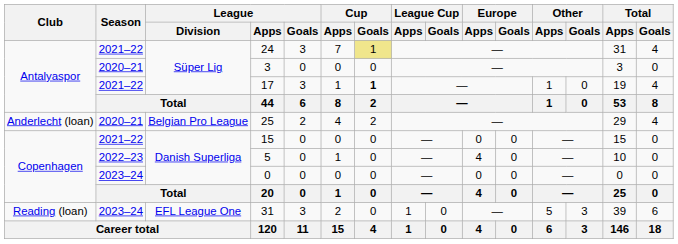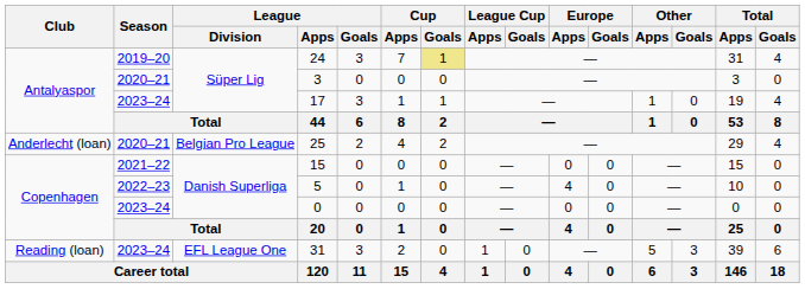 <table class="wikitable" style="text-align:center">
 <tr>
 <th rowspan="2">Club</th>
 <th rowspan="2">Season</th>
 <th colspan="3">League</th>
 <th colspan="2">Cup</th>
 <th colspan="2">League Cup</th>
 <th colspan="2">Europe</th>
 <th colspan="2">Other</th>
 <th colspan="2">Total</th>
 </tr>
 <tr>
 <th>Division</th>
 <th>Apps</th>
 <th>Goals</th>
 <th>Apps</th>
 <th>Goals</th>
 <th>Apps</th>
 <th>Goals</th>
 <th>Apps</th>
 <th>Goals</th>
 <th>Apps</th>
 <th>Goals</th>
 <th>Apps</th>
 <th>Goals</th>
 </tr>
 <tr>
 <td rowspan="4"><a href='#'>Antalyaspor</a></td>
-<td><a href='#'>2021–22</a></td>
+<td><a href='#'>2019–20</a></td>
 <td rowspan="3"><a href='#'>Süper Lig</a></td>
 <td>24</td>
 <td>3</td>
 <td>7</td>
 <td style="background: khaki;">1</td>
 <td colspan="6">—</td>
 <td>31</td>
 <td>4</td>
 </tr>
 <tr>
 <td><a href='#'>2020–21</a></td>
 <td>3</td>
 <td>0</td>
 <td>0</td>
 <td>0</td>
 <td colspan="6">—</td>
 <td>3</td>
 <td>0</td>
 </tr>
 <tr>
-<td><a href='#'>2021–22</a></td>
+<td><a href='#'>2023–24</a></td>
 <td>17</td>
 <td>3</td>
 <td>1</td>
-<td><strong>1</strong></td>
+<td>1</td>
 <td colspan="4">—</td>
 <td>1</td>
 <td>0</td>
 <td>19</td>
 <td>4</td>
 </tr>
 <tr>
 <th colspan="2">Total</th>
 <th>44</th>
 <th>6</th>
 <th>8</th>
 <th>2</th>
 <th colspan="4">—</th>
 <th>1</th>
 <th>0</th>
 <th>53</th>
 <th>8</th>
 </tr>
 <tr>
 <td><a href='#'>Anderlecht</a> (loan)</td>
 <td><a href='#'>2020–21</a></td>
 <td><a href='#'>Belgian Pro League</a></td>
 <td>25</td>
 <td>2</td>
 <td>4</td>
 <td>2</td>
 <td colspan="6">—</td>
 <td>29</td>
 <td>4</td>
 </tr>
 <tr>
 <td rowspan="4"><a href='#'>Copenhagen</a></td>
 <td><a href='#'>2021–22</a></td>
 <td rowspan="3"><a href='#'>Danish Superliga</a></td>
 <td>15</td>
 <td>0</td>
 <td>0</td>
 <td>0</td>
 <td colspan="2">—</td>
 <td>0</td>
 <td>0</td>
 <td colspan="2">—</td>
 <td>15</td>
 <td>0</td>
 </tr>
 <tr>
 <td><a href='#'>2022–23</a></td>
 <td>5</td>
 <td>0</td>
 <td>1</td>
 <td>0</td>
 <td colspan="2">—</td>
 <td>4</td>
 <td>0</td>
 <td colspan="2">—</td>
 <td>10</td>
 <td>0</td>
 </tr>
 <tr>
 <td><a href='#'>2023–24</a></td>
 <td>0</td>
 <td>0</td>
 <td>0</td>
 <td>0</td>
 <td colspan="2">—</td>
 <td>0</td>
 <td>0</td>
 <td colspan="2">—</td>
 <td>0</td>
 <td>0</td>
 </tr>
 <tr>
 <th colspan="2">Total</th>
 <th>20</th>
 <th>0</th>
 <th>1</th>
 <th>0</th>
 <th colspan="2">—</th>
 <th>4</th>
 <th>0</th>
 <th colspan="2">—</th>
 <th>25</th>
 <th>0</th>
 </tr>
 <tr>
 <td><a href='#'>Reading</a> (loan)</td>
 <td><a href='#'>2023–24</a></td>
 <td><a href='#'>EFL League One</a></td>
 <td>31</td>
 <td>3</td>
 <td>2</td>
 <td>0</td>
 <td>1</td>
 <td>0</td>
 <td colspan="2">—</td>
 <td>5</td>
 <td>3</td>
 <td>39</td>
 <td>6</td>
 </tr>
 <tr>
 <th colspan="3">Career total</th>
 <th>120</th>
 <th>11</th>
 <th>15</th>
 <th>4</th>
 <th>1</th>
 <th>0</th>
 <th>4</th>
 <th>0</th>
 <th>6</th>
 <th>3</th>
 <th>146</th>
 <th>18</th>
 </tr>
 </table>
